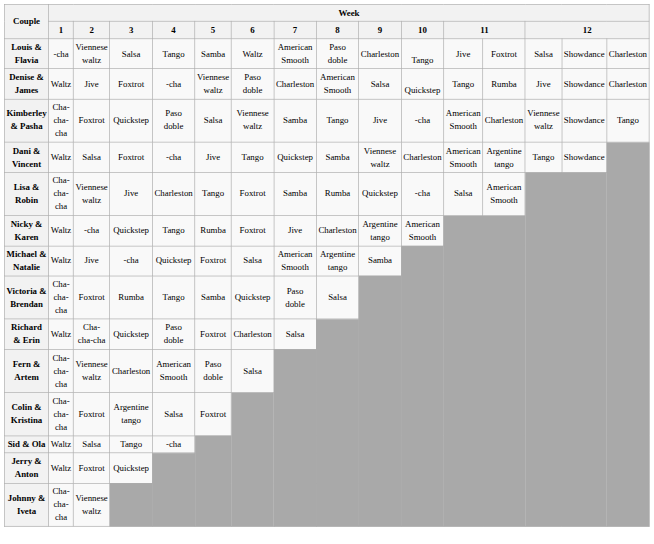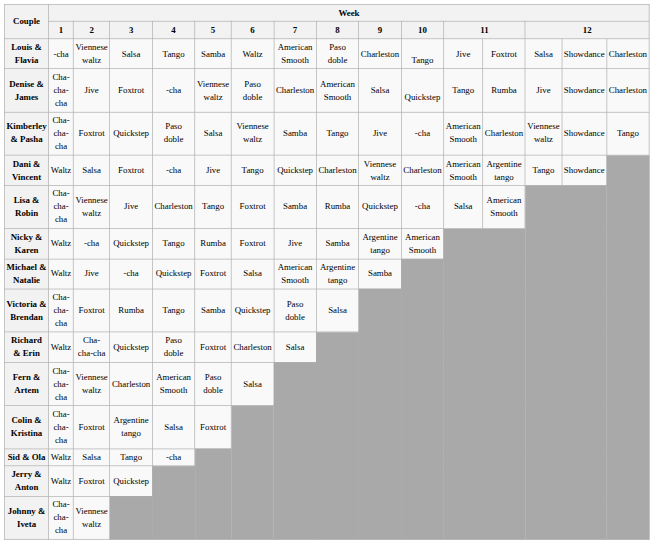 <table class="wikitable unsortable" style="text-align:center; font-size:85%; line-height:20px">
 <tr>
 <th rowspan="2">Couple</th>
 <th colspan="15">Week</th>
 </tr>
 <tr>
 <th scope="col">1</th>
 <th scope="col">2</th>
 <th scope="col">3</th>
 <th scope="col">4</th>
 <th scope="col">5</th>
 <th scope="col">6</th>
 <th scope="col">7</th>
 <th scope="col">8</th>
 <th scope="col">9</th>
 <th scope="col">10</th>
 <th scope="col" colspan="2">11</th>
 <th scope="col" colspan="3">12</th>
 </tr>
 <tr>
 <th scope="row">Louis & Flavia</th>
 <td>-cha</td>
 <td>Viennese waltz</td>
 <td>Salsa</td>
 <td>Tango</td>
 <td>Samba</td>
 <td>Waltz</td>
 <td>American Smooth</td>
 <td>Paso doble</td>
 <td>Charleston</td>
 <td><br>Tango</td>
 <td>Jive</td>
 <td>Foxtrot</td>
 <td>Salsa</td>
 <td>Showdance</td>
 <td>Charleston</td>
 </tr>
 <tr>
 <th scope="row">Denise & James</th>
-<td>Waltz</td>
+<td>Cha-cha-cha</td>
 <td>Jive</td>
 <td>Foxtrot</td>
 <td>-cha</td>
 <td>Viennese waltz</td>
 <td>Paso doble</td>
 <td>Charleston</td>
 <td>American Smooth</td>
 <td>Salsa</td>
 <td><br>Quickstep</td>
 <td>Tango</td>
 <td>Rumba</td>
 <td>Jive</td>
 <td>Showdance</td>
 <td>Charleston</td>
 </tr>
 <tr>
 <th scope="row">Kimberley & Pasha</th>
 <td>Cha-cha-cha</td>
 <td>Foxtrot</td>
 <td>Quickstep</td>
 <td>Paso doble</td>
 <td>Salsa</td>
 <td>Viennese waltz</td>
 <td>Samba</td>
 <td>Tango</td>
 <td>Jive</td>
 <td>-cha<br></td>
 <td>American Smooth</td>
 <td>Charleston</td>
 <td>Viennese waltz</td>
 <td>Showdance</td>
 <td>Tango</td>
 </tr>
 <tr>
 <th scope="row">Dani & Vincent</th>
 <td>Waltz</td>
 <td>Salsa</td>
 <td>Foxtrot</td>
 <td>-cha</td>
 <td>Jive</td>
 <td>Tango</td>
 <td>Quickstep</td>
-<td>Samba</td>
+<td>Charleston</td>
 <td>Viennese waltz</td>
 <td>Charleston<br></td>
 <td>American Smooth</td>
 <td>Argentine tango</td>
 <td>Tango</td>
 <td>Showdance</td>
 <td rowspan="11" bgcolor="darkgrey"></td>
 </tr>
 <tr>
 <th scope="row">Lisa & Robin</th>
 <td>Cha-cha-cha</td>
 <td>Viennese waltz</td>
 <td>Jive</td>
 <td>Charleston</td>
 <td>Tango</td>
 <td>Foxtrot</td>
 <td>Samba</td>
 <td>Rumba</td>
 <td>Quickstep</td>
 <td>-cha<br></td>
 <td>Salsa</td>
 <td>American Smooth</td>
 <td colspan="2" rowspan="10" bgcolor="darkgrey"></td>
 </tr>
 <tr>
 <th scope="row">Nicky & Karen</th>
 <td>Waltz</td>
 <td>-cha</td>
 <td>Quickstep</td>
 <td>Tango</td>
 <td>Rumba</td>
 <td>Foxtrot</td>
 <td>Jive</td>
-<td>Charleston</td>
+<td>Samba</td>
 <td>Argentine tango</td>
 <td>American Smooth<br></td>
 <td colspan="2" rowspan="9" bgcolor="darkgrey"></td>
 </tr>
 <tr>
 <th scope="row">Michael & Natalie</th>
 <td>Waltz</td>
 <td>Jive</td>
 <td>-cha</td>
 <td>Quickstep</td>
 <td>Foxtrot</td>
 <td>Salsa</td>
 <td>American Smooth</td>
 <td>Argentine tango</td>
 <td>Samba</td>
 <td rowspan="8" bgcolor="darkgrey"></td>
 </tr>
 <tr>
 <th scope="row">Victoria & Brendan</th>
 <td>Cha-cha-cha</td>
 <td>Foxtrot</td>
 <td>Rumba</td>
 <td>Tango</td>
 <td>Samba</td>
 <td>Quickstep</td>
 <td>Paso doble</td>
 <td>Salsa</td>
 <td rowspan="7" bgcolor="darkgrey"></td>
 </tr>
 <tr>
 <th scope="row">Richard & Erin</th>
 <td>Waltz</td>
 <td>Cha-cha-cha</td>
 <td>Quickstep</td>
 <td>Paso doble</td>
 <td>Foxtrot</td>
 <td>Charleston</td>
 <td>Salsa</td>
 <td rowspan="6" bgcolor="darkgrey"></td>
 </tr>
 <tr>
 <th scope="row">Fern & Artem</th>
 <td>Cha-cha-cha</td>
 <td>Viennese waltz</td>
 <td>Charleston</td>
 <td>American Smooth</td>
 <td>Paso doble</td>
 <td>Salsa</td>
 <td rowspan="5" bgcolor="darkgrey"></td>
 </tr>
 <tr>
 <th scope="row">Colin & Kristina</th>
 <td>Cha-cha-cha</td>
 <td>Foxtrot</td>
 <td>Argentine tango</td>
 <td>Salsa</td>
 <td>Foxtrot</td>
 <td rowspan="4" bgcolor="darkgrey"></td>
 </tr>
 <tr>
 <th scope="row">Sid & Ola</th>
 <td>Waltz</td>
 <td>Salsa</td>
 <td>Tango</td>
 <td>-cha</td>
 <td rowspan="3" bgcolor="darkgrey"></td>
 </tr>
 <tr>
 <th scope="row">Jerry & Anton</th>
 <td>Waltz</td>
 <td>Foxtrot</td>
 <td>Quickstep</td>
 <td rowspan="2" bgcolor="darkgrey"></td>
 </tr>
 <tr>
 <th scope="row">Johnny & Iveta</th>
 <td>Cha-cha-cha</td>
 <td>Viennese waltz</td>
 <td bgcolor="darkgrey"></td>
 </tr>
 </table>
